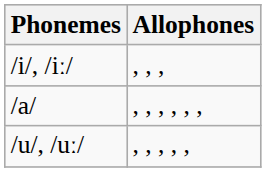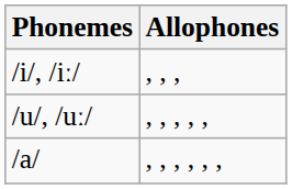 <table class="wikitable">
 <tr>
 <th>Phonemes</th>
 <th>Allophones</th>
 </tr>
 <tr>
 <td>/i/, /iː/</td>
 <td>, , , </td>
 </tr>
 <tr>
+<td>/u/, /uː/</td>
+<td>, , , , , </td>
+</tr>
+<tr>
 <td>/a/</td>
 <td>, , , , , , </td>
 </tr>
-<tr>
-<td>/u/, /uː/</td>
-<td>, , , , , </td>
-</tr>
 </table>
